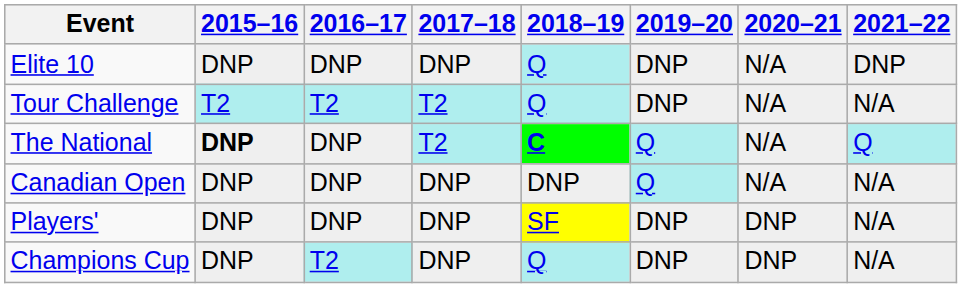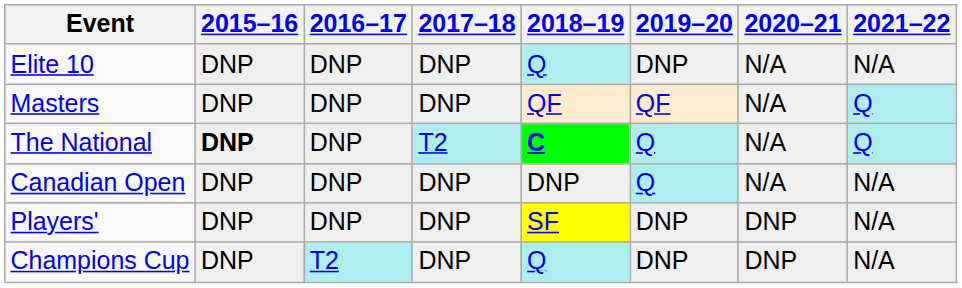 <table class="wikitable" border="1">
 <tr>
 <th>Event</th>
 <th><a href='#'>2015–16</a></th>
 <th><a href='#'>2016–17</a></th>
 <th><a href='#'>2017–18</a></th>
 <th><a href='#'>2018–19</a></th>
 <th><a href='#'>2019–20</a></th>
 <th><a href='#'>2020–21</a></th>
 <th><a href='#'>2021–22</a></th>
 </tr>
 <tr>
 <td><a href='#'>Elite 10</a></td>
 <td style="background:#EFEFEF;">DNP</td>
 <td style="background:#EFEFEF;">DNP</td>
 <td style="background:#EFEFEF;">DNP</td>
 <td style="background:#afeeee;"><a href='#'>Q</a></td>
 <td style="background:#EFEFEF;">DNP</td>
 <td style="background:#EFEFEF;">N/A</td>
-<td style="background:#EFEFEF;">DNP</td>
+<td style="background:#EFEFEF;">N/A</td>
 </tr>
 <tr>
-<td><a href='#'>Tour Challenge</a></td>
-<td style="background:#afeeee;"><a href='#'>T2</a></td>
-<td style="background:#afeeee;"><a href='#'>T2</a></td>
-<td style="background:#afeeee;"><a href='#'>T2</a></td>
+<td><a href='#'>Masters</a></td>
+<td style="background:#EFEFEF;">DNP</td>
+<td style="background:#EFEFEF;">DNP</td>
+<td style="background:#EFEFEF;">DNP</td>
+<td style="background:#ffebcd;"><a href='#'>QF</a></td>
+<td style="background:#ffebcd;"><a href='#'>QF</a></td>
+<td style="background:#EFEFEF;">N/A</td>
 <td style="background:#afeeee;"><a href='#'>Q</a></td>
-<td style="background:#EFEFEF;">DNP</td>
-<td style="background:#EFEFEF;">N/A</td>
-<td style="background:#EFEFEF;">N/A</td>
 </tr>
 <tr>
 <td><a href='#'>The National</a></td>
 <td style="background:#EFEFEF;"><strong>DNP</strong></td>
 <td style="background:#EFEFEF;">DNP</td>
 <td style="background:#afeeee;"><a href='#'>T2</a></td>
 <td style="background:#0f0;"><strong><a href='#'>C</a></strong></td>
 <td style="background:#afeeee;"><a href='#'>Q</a></td>
 <td style="background:#EFEFEF;">N/A</td>
 <td style="background:#afeeee;"><a href='#'>Q</a></td>
 </tr>
 <tr>
 <td><a href='#'>Canadian Open</a></td>
 <td style="background:#EFEFEF;">DNP</td>
 <td style="background:#EFEFEF;">DNP</td>
 <td style="background:#EFEFEF;">DNP</td>
 <td style="background:#EFEFEF;">DNP</td>
 <td style="background:#afeeee;"><a href='#'>Q</a></td>
 <td style="background:#EFEFEF;">N/A</td>
 <td style="background:#EFEFEF;">N/A</td>
 </tr>
 <tr>
 <td><a href='#'>Players'</a></td>
 <td style="background:#EFEFEF;">DNP</td>
 <td style="background:#EFEFEF;">DNP</td>
 <td style="background:#EFEFEF;">DNP</td>
 <td style="background:yellow;"><a href='#'>SF</a></td>
 <td style="background:#EFEFEF;">DNP</td>
 <td style="background:#EFEFEF;">DNP</td>
 <td style="background:#EFEFEF;">N/A</td>
 </tr>
 <tr>
 <td><a href='#'>Champions Cup</a></td>
 <td style="background:#EFEFEF;">DNP</td>
 <td style="background:#afeeee;"><a href='#'>T2</a></td>
 <td style="background:#EFEFEF;">DNP</td>
 <td style="background:#afeeee;"><a href='#'>Q</a></td>
 <td style="background:#EFEFEF;">DNP</td>
 <td style="background:#EFEFEF;">DNP</td>
 <td style="background:#EFEFEF;">N/A</td>
 </tr>
 </table>
